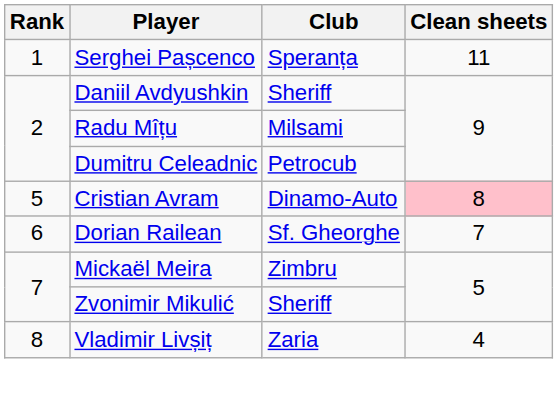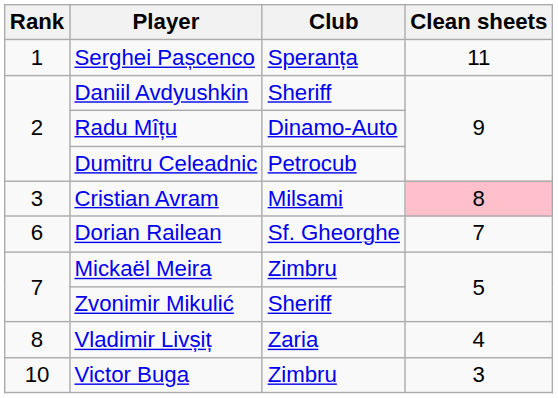 <table class="wikitable" style="text-align:center">
 <tr>
 <th>Rank</th>
 <th>Player</th>
 <th>Club</th>
 <th>Clean sheets</th>
 </tr>
 <tr>
 <td rowspan="1">1</td>
 <td align="left"> <a href='#'>Serghei Pașcenco</a></td>
 <td align="left"><a href='#'>Speranța</a></td>
 <td>11</td>
 </tr>
 <tr>
 <td rowspan="3">2</td>
 <td align="left"> <a href='#'>Daniil Avdyushkin</a></td>
 <td align="left"><a href='#'>Sheriff</a></td>
 <td rowspan="3">9</td>
 </tr>
 <tr>
 <td align="left"> <a href='#'>Radu Mîțu</a></td>
-<td align="left"><a href='#'>Milsami</a></td>
+<td align="left"><a href='#'>Dinamo-Auto</a></td>
 </tr>
 <tr>
 <td align="left"> <a href='#'>Dumitru Celeadnic</a></td>
 <td align="left"><a href='#'>Petrocub</a></td>
 </tr>
 <tr>
-<td rowspan="1">5</td>
+<td rowspan="1">3</td>
 <td align="left"> <a href='#'>Cristian Avram</a></td>
-<td align="left"><a href='#'>Dinamo-Auto</a></td>
+<td align="left"><a href='#'>Milsami</a></td>
 <td style="background: pink;">8</td>
 </tr>
 <tr>
 <td rowspan="1">6</td>
 <td align="left"> <a href='#'>Dorian Railean</a></td>
 <td align="left"><a href='#'>Sf. Gheorghe</a></td>
 <td>7</td>
 </tr>
 <tr>
 <td rowspan="2">7</td>
 <td align="left"> <a href='#'>Mickaël Meira</a></td>
 <td align="left"><a href='#'>Zimbru</a></td>
 <td rowspan="2">5</td>
 </tr>
 <tr>
 <td align="left"> <a href='#'>Zvonimir Mikulić</a></td>
 <td align="left"><a href='#'>Sheriff</a></td>
 </tr>
 <tr>
 <td rowspan="1">8</td>
 <td align="left"> <a href='#'>Vladimir Livșiț</a></td>
 <td align="left"><a href='#'>Zaria</a></td>
 <td>4</td>
 </tr>
+<tr>
+<td rowspan="1">10</td>
+<td align="left"> <a href='#'>Victor Buga</a></td>
+<td align="left"><a href='#'>Zimbru</a></td>
+<td>3</td>
+</tr>
 </table>
